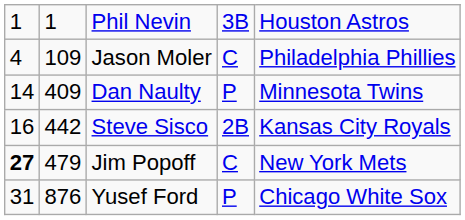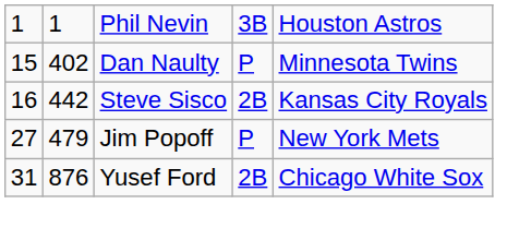 <table class="wikitable">
 <tr>
 <td>1</td>
 <td>1</td>
 <td><a href='#'>Phil Nevin</a></td>
 <td><a href='#'>3B</a></td>
 <td><a href='#'>Houston Astros</a></td>
 </tr>
 <tr>
-<td>4</td>
-<td>109</td>
-<td>Jason Moler</td>
-<td><a href='#'>C</a></td>
-<td><a href='#'>Philadelphia Phillies</a></td>
-</tr>
-<tr>
-<td>14</td>
-<td>409</td>
+<td>15</td>
+<td>402</td>
 <td><a href='#'>Dan Naulty</a></td>
 <td><a href='#'>P</a></td>
 <td><a href='#'>Minnesota Twins</a></td>
 </tr>
 <tr>
 <td>16</td>
 <td>442</td>
 <td><a href='#'>Steve Sisco</a></td>
 <td><a href='#'>2B</a></td>
 <td><a href='#'>Kansas City Royals</a></td>
 </tr>
 <tr>
-<td><strong>27</strong></td>
+<td>27</td>
 <td>479</td>
 <td>Jim Popoff</td>
-<td><a href='#'>C</a></td>
+<td><a href='#'>P</a></td>
 <td><a href='#'>New York Mets</a></td>
 </tr>
 <tr>
 <td>31</td>
 <td>876</td>
 <td>Yusef Ford</td>
-<td><a href='#'>P</a></td>
+<td><a href='#'>2B</a></td>
 <td><a href='#'>Chicago White Sox</a></td>
 </tr>
 </table>
